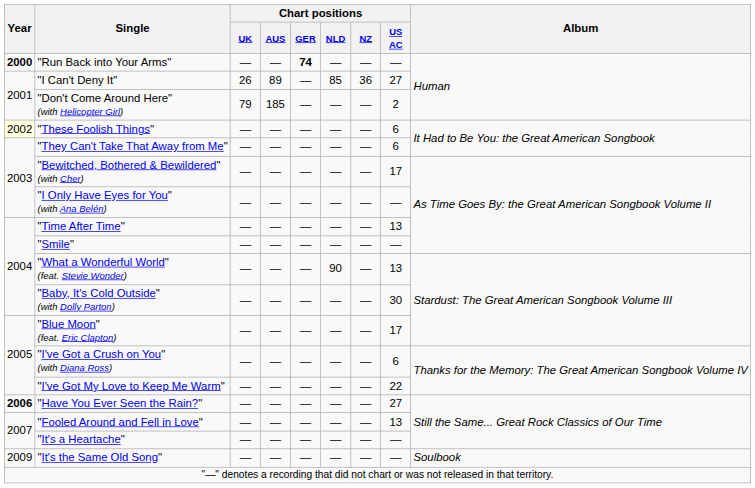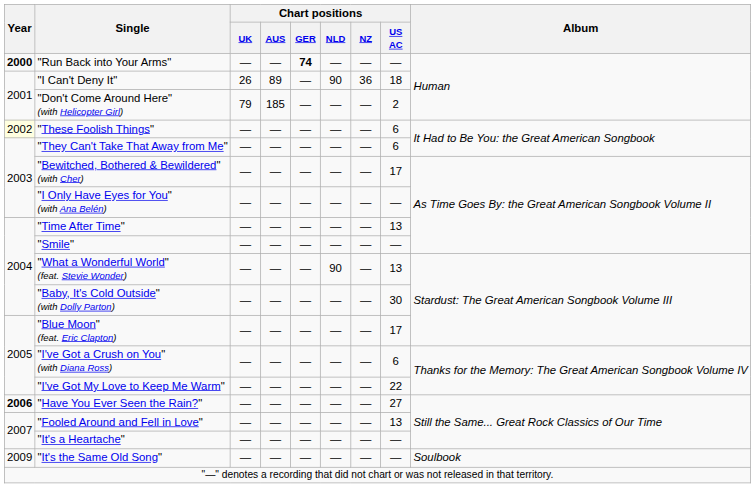 <table class="wikitable">
 <tr>
 <th rowspan="2">Year</th>
 <th rowspan="2">Single</th>
 <th colspan="6">Chart positions</th>
 <th rowspan="2">Album</th>
 </tr>
 <tr>
 <th width="35"><small><a href='#'>UK</a></small><br></th>
 <th width="35"><small><a href='#'>AUS</a></small><br></th>
 <th width="35"><small><a href='#'>GER</a></small><br></th>
 <th width="35"><small><a href='#'>NLD</a></small><br></th>
 <th width="35"><small><a href='#'>NZ</a></small><br></th>
 <th width="35"><small><a href='#'>US<br>AC</a></small><br></th>
 </tr>
 <tr>
 <td><strong>2000</strong></td>
 <td>"Run Back into Your Arms"</td>
 <td align=center>—</td>
 <td align=center>—</td>
 <td align=center><strong>74</strong></td>
 <td align=center>—</td>
 <td align=center>—</td>
 <td align=center>—</td>
 <td rowspan="3"><em>Human</em></td>
 </tr>
 <tr>
 <td align=center rowspan="2">2001</td>
 <td>"I Can't Deny It"</td>
 <td align=center>26</td>
 <td align=center>89</td>
 <td align=center>—</td>
-<td align=center>85</td>
+<td align=center>90</td>
 <td align=center>36</td>
-<td align=center>27</td>
+<td align=center>18</td>
 </tr>
 <tr>
 <td>"Don't Come Around Here"<br><small><em>(with <a href='#'>Helicopter Girl</a>)</em></small></td>
 <td align=center>79</td>
 <td align=center>185</td>
 <td align=center>—</td>
 <td align=center>—</td>
 <td align=center>—</td>
 <td align=center>2</td>
 </tr>
 <tr>
 <td style="background: lightyellow;">2002</td>
 <td>"<a href='#'>These Foolish Things</a>"</td>
 <td align=center>—</td>
 <td align=center>—</td>
 <td align=center>—</td>
 <td align=center>—</td>
 <td align=center>—</td>
 <td align=center>6</td>
 <td rowspan="2"><em>It Had to Be You: the Great American Songbook</em></td>
 </tr>
 <tr>
 <td align=center rowspan="3">2003</td>
 <td>"<a href='#'>They Can't Take That Away from Me</a>"</td>
 <td align=center>—</td>
 <td align=center>—</td>
 <td align=center>—</td>
 <td align=center>—</td>
 <td align=center>—</td>
 <td align=center>6</td>
 </tr>
 <tr>
 <td>"<a href='#'>Bewitched, Bothered & Bewildered</a>"<br><small><em>(with <a href='#'>Cher</a>)</em></small></td>
 <td align=center>—</td>
 <td align=center>—</td>
 <td align=center>—</td>
 <td align=center>—</td>
 <td align=center>—</td>
 <td align=center>17</td>
 <td rowspan="4"><em>As Time Goes By: the Great American Songbook Volume II</em></td>
 </tr>
 <tr>
 <td>"<a href='#'>I Only Have Eyes for You</a>"<br><small><em>(with <a href='#'>Ana Belén</a>)</em></small></td>
 <td align=center>—</td>
 <td align=center>—</td>
 <td align=center>—</td>
 <td align=center>—</td>
 <td align=center>—</td>
 <td align=center>—</td>
 </tr>
 <tr>
 <td align=center rowspan="4">2004</td>
 <td>"<a href='#'>Time After Time</a>"</td>
 <td align=center>—</td>
 <td align=center>—</td>
 <td align=center>—</td>
 <td align=center>—</td>
 <td align=center>—</td>
 <td align=center>13</td>
 </tr>
 <tr>
 <td>"<a href='#'>Smile</a>"</td>
 <td align=center>—</td>
 <td align=center>—</td>
 <td align=center>—</td>
 <td align=center>—</td>
 <td align=center>—</td>
 <td align=center>—</td>
 </tr>
 <tr>
 <td>"<a href='#'>What a Wonderful World</a>"<br><small><em>(feat. <a href='#'>Stevie Wonder</a>)</em></small></td>
 <td align=center>—</td>
 <td align=center>—</td>
 <td align=center>—</td>
 <td align=center>90</td>
 <td align=center>—</td>
 <td align=center>13</td>
 <td rowspan="3"><em>Stardust: The Great American Songbook Volume III</em></td>
 </tr>
 <tr>
 <td>"<a href='#'>Baby, It's Cold Outside</a>"<br><small><em>(with <a href='#'>Dolly Parton</a>)</em></small></td>
 <td align=center>—</td>
 <td align=center>—</td>
 <td align=center>—</td>
 <td align=center>—</td>
 <td align=center>—</td>
 <td align=center>30</td>
 </tr>
 <tr>
 <td align=center rowspan="3">2005</td>
 <td>"<a href='#'>Blue Moon</a>"<br><small><em>(feat. <a href='#'>Eric Clapton</a>)</em></small></td>
 <td align=center>—</td>
 <td align=center>—</td>
 <td align=center>—</td>
 <td align=center>—</td>
 <td align=center>—</td>
 <td align=center>17</td>
 </tr>
 <tr>
 <td>"<a href='#'>I've Got a Crush on You</a>"<br><small><em>(with <a href='#'>Diana Ross</a>)</em></small></td>
 <td align=center>—</td>
 <td align=center>—</td>
 <td align=center>—</td>
 <td align=center>—</td>
 <td align=center>—</td>
 <td align=center>6</td>
 <td rowspan="2"><em>Thanks for the Memory: The Great American Songbook Volume IV</em></td>
 </tr>
 <tr>
 <td>"<a href='#'>I've Got My Love to Keep Me Warm</a>"</td>
 <td align=center>—</td>
 <td align=center>—</td>
 <td align=center>—</td>
 <td align=center>—</td>
 <td align=center>—</td>
 <td align=center>22</td>
 </tr>
 <tr>
 <td><strong>2006</strong></td>
 <td>"<a href='#'>Have You Ever Seen the Rain?</a>"</td>
 <td align=center>—</td>
 <td align=center>—</td>
 <td align=center>—</td>
 <td align=center>—</td>
 <td align=center>—</td>
 <td align=center>27</td>
 <td rowspan="3"><em>Still the Same... Great Rock Classics of Our Time</em></td>
 </tr>
 <tr>
 <td align=center rowspan="2">2007</td>
 <td>"<a href='#'>Fooled Around and Fell in Love</a>"</td>
 <td align=center>—</td>
 <td align=center>—</td>
 <td align=center>—</td>
 <td align=center>—</td>
 <td align=center>—</td>
 <td align=center>13</td>
 </tr>
 <tr>
 <td>"<a href='#'>It's a Heartache</a>"</td>
 <td align=center>—</td>
 <td align=center>—</td>
 <td align=center>—</td>
 <td align=center>—</td>
 <td align=center>—</td>
 <td align=center>—</td>
 </tr>
 <tr>
 <td>2009</td>
 <td>"<a href='#'>It's the Same Old Song</a>"</td>
 <td align=center>—</td>
 <td align=center>—</td>
 <td align=center>—</td>
 <td align=center>—</td>
 <td align=center>—</td>
 <td align=center>—</td>
 <td><em>Soulbook</em></td>
 </tr>
 <tr>
 <td colspan="9" style="font-size:90%" align=center>"—" denotes a recording that did not chart or was not released in that territory.</td>
 </tr>
 </table>
